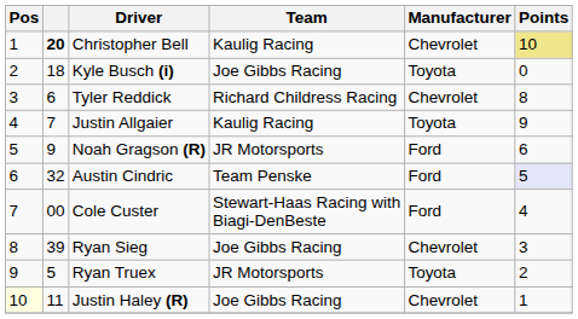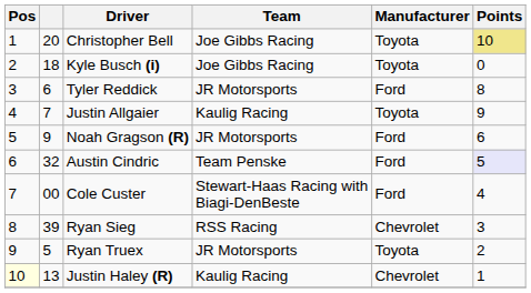 <table class="wikitable" style="font-size:98%">
 <tr>
 <th>Pos</th>
 <th></th>
 <th>Driver</th>
 <th>Team</th>
 <th>Manufacturer</th>
 <th>Points</th>
 </tr>
 <tr>
 <td>1</td>
-<td><strong>20</strong></td>
+<td>20</td>
 <td>Christopher Bell</td>
-<td>Kaulig Racing</td>
-<td>Chevrolet</td>
+<td>Joe Gibbs Racing</td>
+<td>Toyota</td>
 <td style="background: khaki;">10</td>
 </tr>
 <tr>
 <td>2</td>
 <td>18</td>
 <td>Kyle Busch <strong>(i)</strong></td>
 <td>Joe Gibbs Racing</td>
 <td>Toyota</td>
 <td>0</td>
 </tr>
 <tr>
 <td>3</td>
 <td>6</td>
 <td>Tyler Reddick</td>
-<td>Richard Childress Racing</td>
-<td>Chevrolet</td>
+<td>JR Motorsports</td>
+<td>Ford</td>
 <td>8</td>
 </tr>
 <tr>
 <td>4</td>
 <td>7</td>
 <td>Justin Allgaier</td>
 <td>Kaulig Racing</td>
 <td>Toyota</td>
 <td>9</td>
 </tr>
 <tr>
 <td>5</td>
 <td>9</td>
 <td>Noah Gragson <strong>(R)</strong></td>
 <td>JR Motorsports</td>
 <td>Ford</td>
 <td>6</td>
 </tr>
 <tr>
 <td>6</td>
 <td>32</td>
 <td>Austin Cindric</td>
 <td>Team Penske</td>
 <td>Ford</td>
 <td style="background: lavender;">5</td>
 </tr>
 <tr>
 <td>7</td>
 <td>00</td>
 <td>Cole Custer</td>
 <td>Stewart-Haas Racing with<br>Biagi-DenBeste</td>
 <td>Ford</td>
 <td>4</td>
 </tr>
 <tr>
 <td>8</td>
 <td>39</td>
 <td>Ryan Sieg</td>
-<td>Joe Gibbs Racing</td>
+<td>RSS Racing</td>
 <td>Chevrolet</td>
 <td>3</td>
 </tr>
 <tr>
 <td>9</td>
 <td>5</td>
 <td>Ryan Truex</td>
 <td>JR Motorsports</td>
 <td>Toyota</td>
 <td>2</td>
 </tr>
 <tr>
 <td style="background: lightyellow;">10</td>
-<td>11</td>
+<td>13</td>
 <td>Justin Haley <strong>(R)</strong></td>
-<td>Joe Gibbs Racing</td>
+<td>Kaulig Racing</td>
 <td>Chevrolet</td>
 <td>1</td>
 </tr>
 <tr>
 </tr>
 </table>
